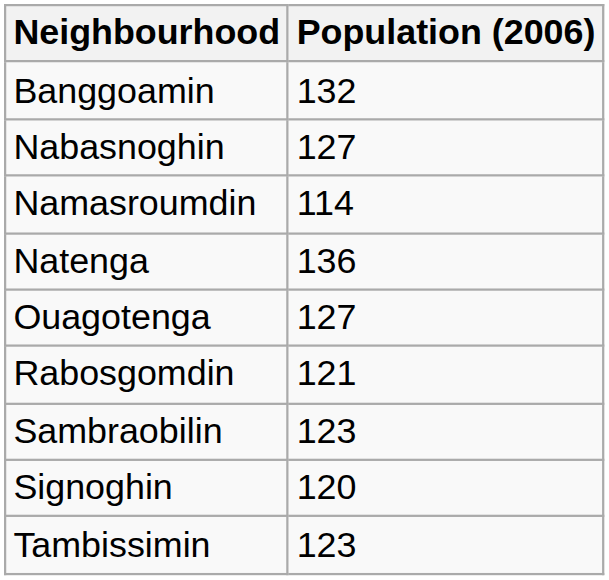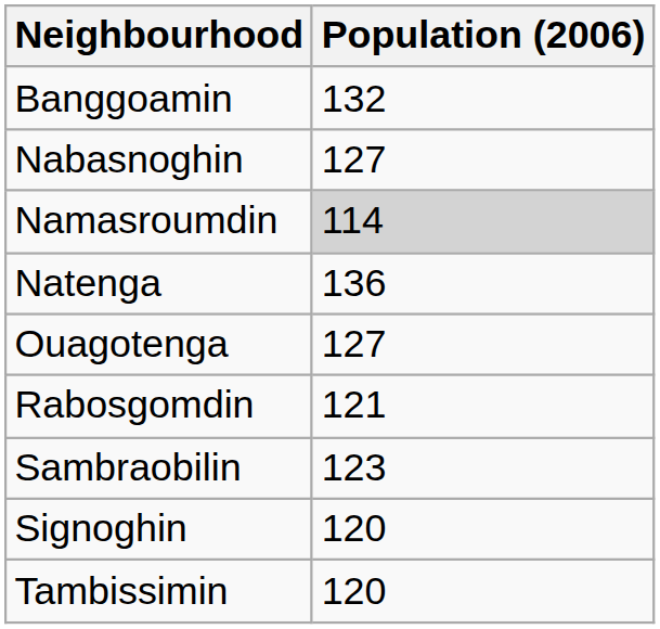 <table class="wikitable">
 <tr>
 <th>Neighbourhood</th>
 <th>Population (2006)</th>
 </tr>
 <tr>
 <td>Banggoamin</td>
 <td>132</td>
 </tr>
 <tr>
 <td>Nabasnoghin</td>
 <td>127</td>
 </tr>
 <tr>
 <td>Namasroumdin</td>
-<td>114</td>
+<td style="background: lightgrey;">114</td>
 </tr>
 <tr>
 <td>Natenga</td>
 <td>136</td>
 </tr>
 <tr>
 <td>Ouagotenga</td>
 <td>127</td>
 </tr>
 <tr>
 <td>Rabosgomdin</td>
 <td>121</td>
 </tr>
 <tr>
 <td>Sambraobilin</td>
 <td>123</td>
 </tr>
 <tr>
 <td>Signoghin</td>
 <td>120</td>
 </tr>
 <tr>
 <td>Tambissimin</td>
-<td>123</td>
+<td>120</td>
 </tr>
 </table>
